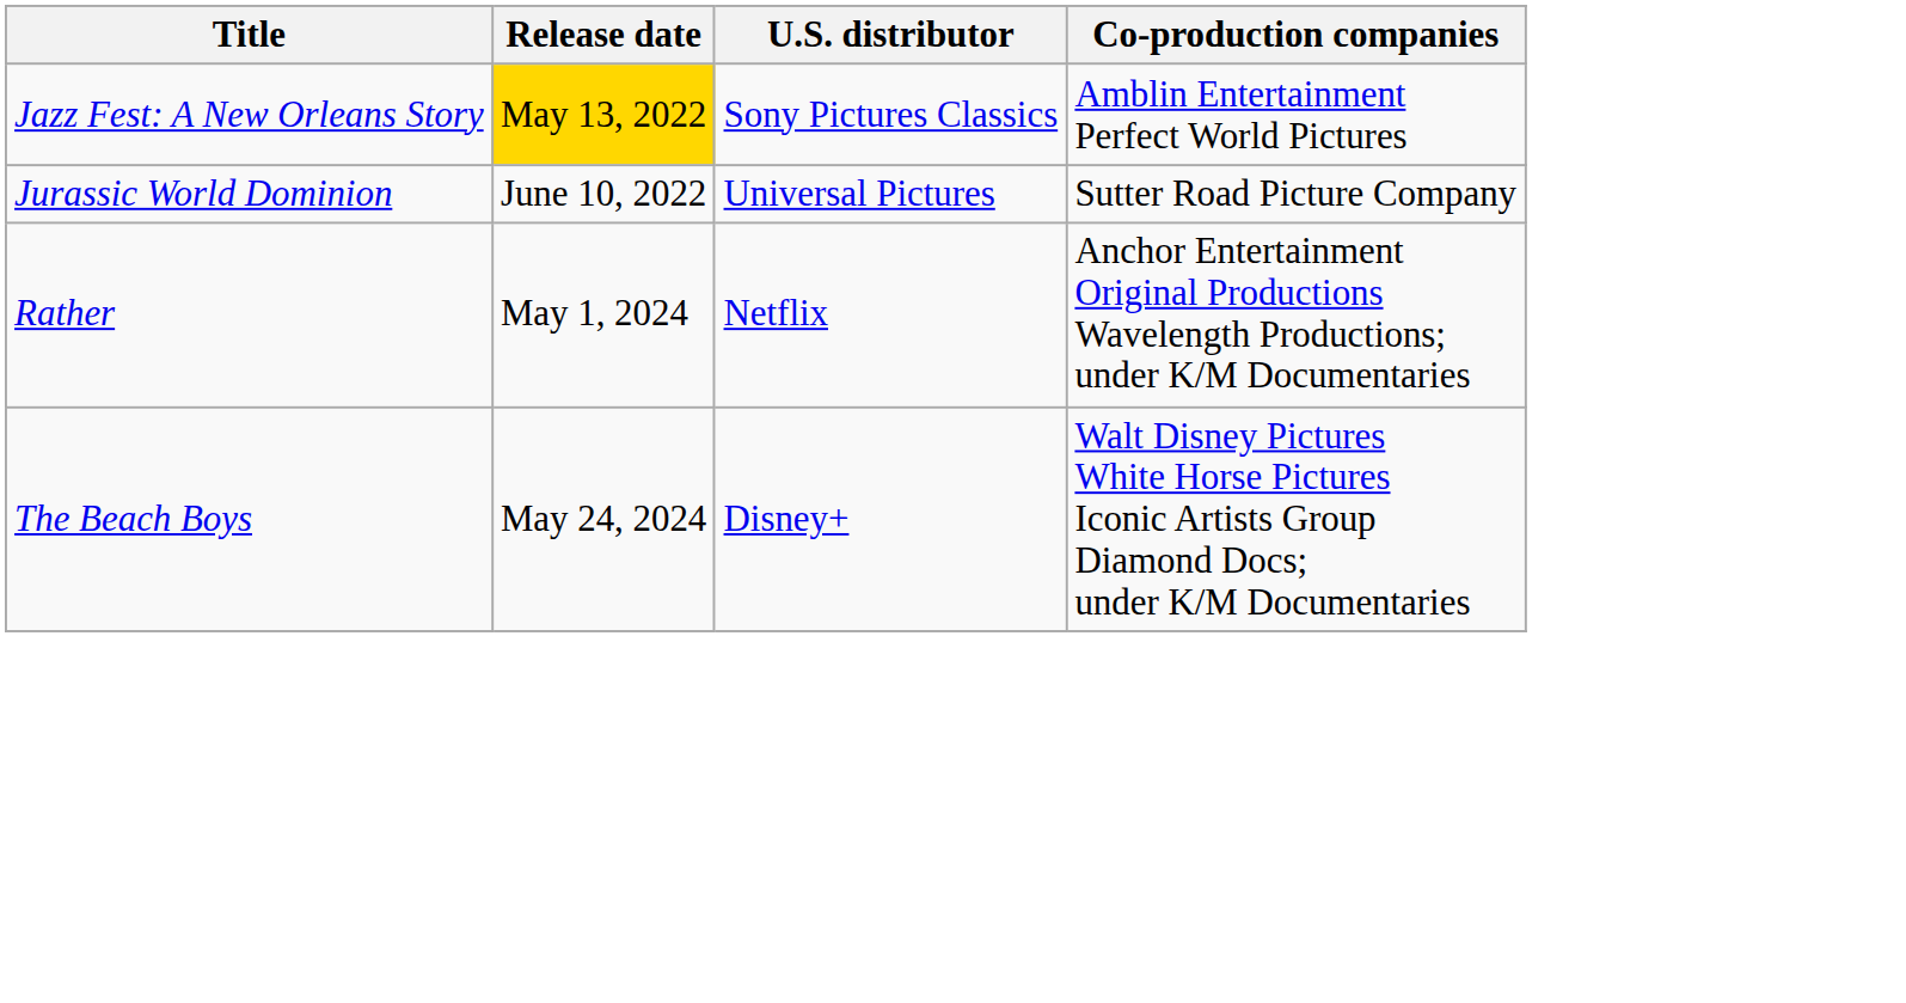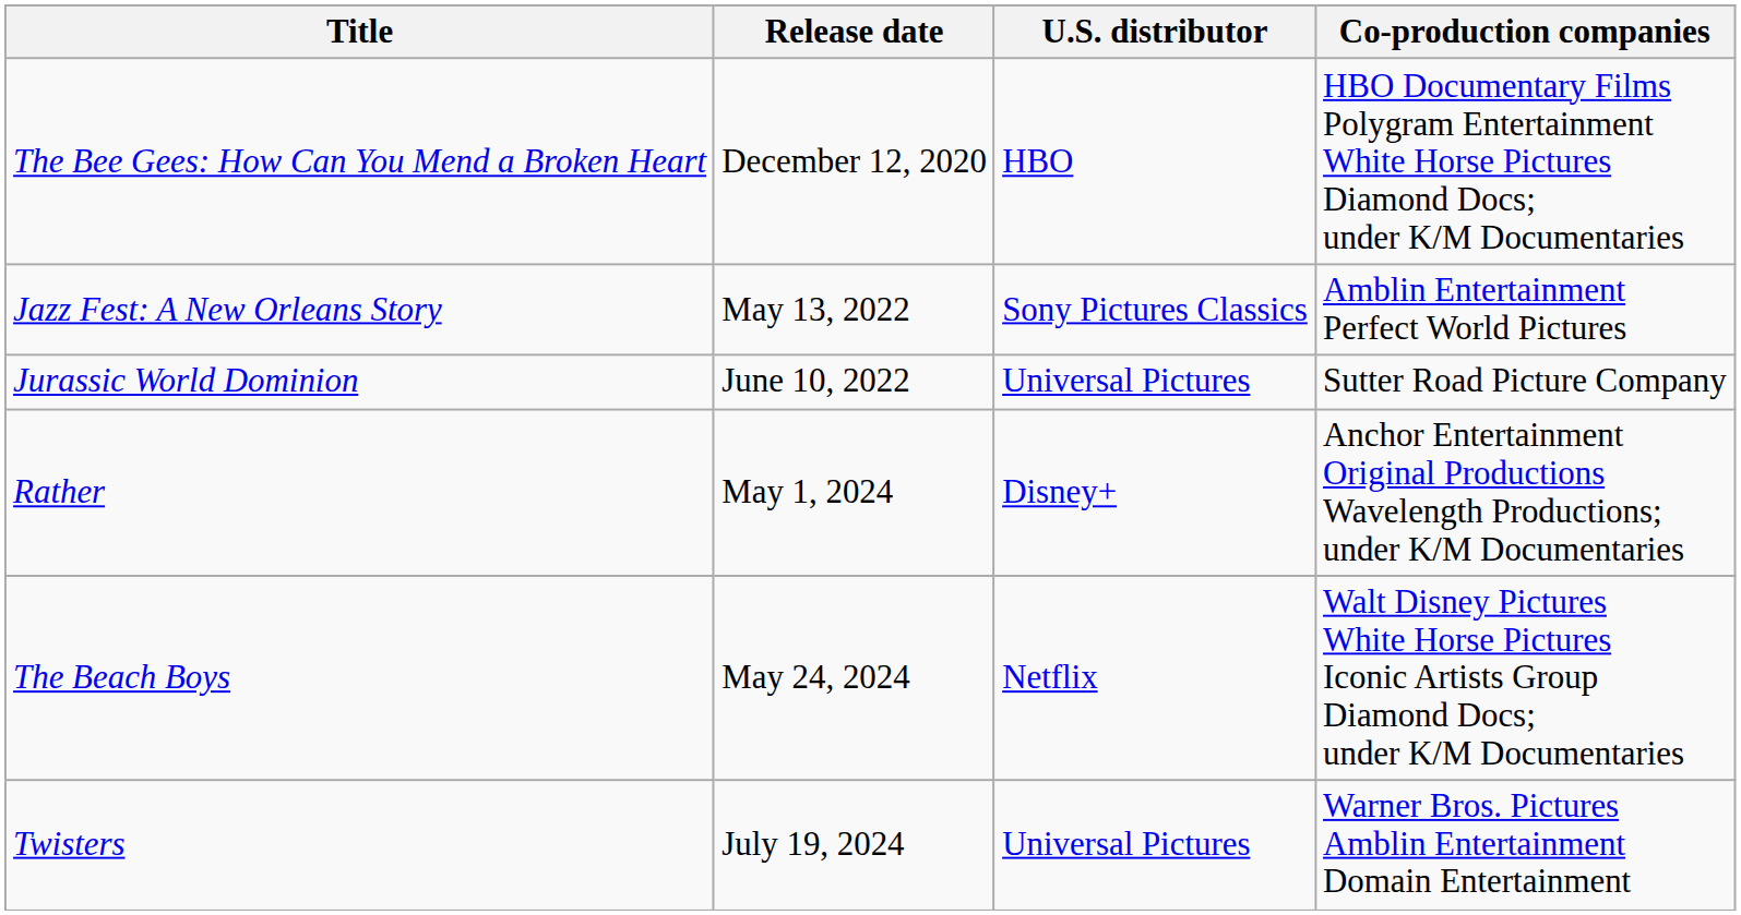 <table class="wikitable sortable">
 <tr>
 <th>Title</th>
 <th>Release date</th>
 <th>U.S. distributor</th>
 <th>Co-production companies</th>
 </tr>
 <tr>
+<td><em><a href='#'>The Bee Gees: How Can You Mend a Broken Heart</a></em></td>
+<td>December 12, 2020</td>
+<td><a href='#'>HBO</a></td>
+<td><a href='#'>HBO Documentary Films</a><br>Polygram Entertainment<br><a href='#'>White Horse Pictures</a><br>Diamond Docs;<br>under K/M Documentaries</td>
+</tr>
+<tr>
 <td><em><a href='#'>Jazz Fest: A New Orleans Story</a></em></td>
-<td style="background: gold;">May 13, 2022</td>
+<td>May 13, 2022</td>
 <td><a href='#'>Sony Pictures Classics</a></td>
 <td><a href='#'>Amblin Entertainment</a><br>Perfect World Pictures</td>
 </tr>
 <tr>
 <td><em><a href='#'>Jurassic World Dominion</a></em></td>
 <td>June 10, 2022</td>
 <td><a href='#'>Universal Pictures</a></td>
 <td>Sutter Road Picture Company</td>
 </tr>
 <tr>
 <td><em><a href='#'>Rather</a></em></td>
 <td>May 1, 2024</td>
-<td><a href='#'>Netflix</a></td>
+<td><a href='#'>Disney+</a></td>
 <td>Anchor Entertainment<br><a href='#'>Original Productions</a><br>Wavelength Productions;<br>under K/M Documentaries</td>
 </tr>
 <tr>
 <td><em><a href='#'>The Beach Boys</a></em></td>
 <td>May 24, 2024</td>
-<td><a href='#'>Disney+</a></td>
+<td><a href='#'>Netflix</a></td>
 <td><a href='#'>Walt Disney Pictures</a><br><a href='#'>White Horse Pictures</a><br>Iconic Artists Group<br>Diamond Docs;<br>under K/M Documentaries</td>
 </tr>
+<tr>
+<td><em><a href='#'>Twisters</a></em></td>
+<td>July 19, 2024</td>
+<td><a href='#'>Universal Pictures</a></td>
+<td><a href='#'>Warner Bros. Pictures</a><br><a href='#'>Amblin Entertainment</a><br>Domain Entertainment</td>
+</tr>
 </table>
